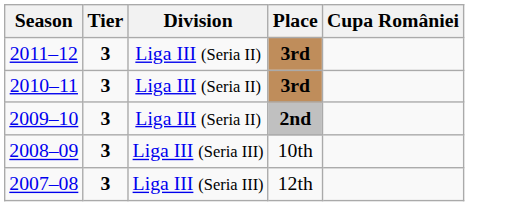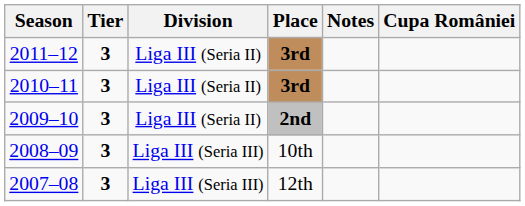 <table class="wikitable" style="text-align:center; font-size:90%">
 <tr>
 <th>Season</th>
 <th>Tier</th>
 <th>Division</th>
 <th>Place</th>
+<th>Notes</th>
 <th>Cupa României</th>
 </tr>
 <tr>
 <td><a href='#'>2011–12</a></td>
 <td><strong>3</strong></td>
 <td><a href='#'>Liga III</a> <small>(Seria II)</small></td>
 <td align=center bgcolor=#BF8D5B><strong>3rd</strong></td>
 <td></td>
+<td></td>
 </tr>
 <tr>
 <td><a href='#'>2010–11</a></td>
 <td><strong>3</strong></td>
 <td><a href='#'>Liga III</a> <small>(Seria II)</small></td>
 <td align=center bgcolor=#BF8D5B><strong>3rd</strong></td>
+<td></td>
 <td></td>
 </tr>
 <tr>
 <td><a href='#'>2009–10</a></td>
 <td><strong>3</strong></td>
 <td><a href='#'>Liga III</a> <small>(Seria II)</small></td>
 <td align=center bgcolor=silver><strong>2nd</strong></td>
 <td></td>
+<td></td>
 </tr>
 <tr>
 <td><a href='#'>2008–09</a></td>
 <td><strong>3</strong></td>
 <td><a href='#'>Liga III</a> <small>(Seria III)</small></td>
 <td>10th</td>
+<td></td>
 <td></td>
 </tr>
 <tr>
 <td><a href='#'>2007–08</a></td>
 <td><strong>3</strong></td>
 <td><a href='#'>Liga III</a> <small>(Seria III)</small></td>
 <td>12th</td>
 <td></td>
+<td></td>
 </tr>
 </table>
